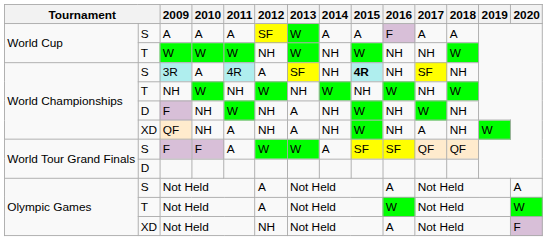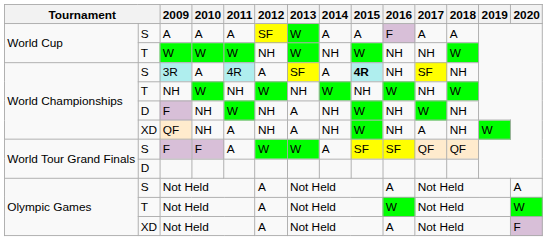 <table class="wikitable" style="text-align::center; font-size: small;">
 <tr>
 <th colspan="2">Tournament</th>
 <th>2009</th>
 <th>2010</th>
 <th>2011</th>
 <th>2012</th>
 <th>2013</th>
 <th>2014</th>
 <th>2015</th>
 <th>2016</th>
 <th>2017</th>
 <th>2018</th>
 <th>2019</th>
 <th>2020</th>
 </tr>
 <tr>
 <td rowspan="2">World Cup</td>
 <td>S</td>
 <td>A</td>
 <td>A</td>
 <td>A</td>
 <td style="background:yellow;">SF</td>
 <td style="background:lime;">W</td>
 <td>A</td>
 <td>A</td>
 <td style="background:thistle;">F</td>
 <td>A</td>
 <td>A</td>
 </tr>
 <tr>
 <td>T</td>
 <td style="background:lime;">W</td>
 <td style="background:lime;">W</td>
 <td style="background:lime;">W</td>
 <td>NH</td>
 <td style="background:lime;">W</td>
 <td>NH</td>
 <td style="background:lime;">W</td>
 <td>NH</td>
 <td>NH</td>
 <td style="background:lime;">W</td>
 </tr>
 <tr>
 <td rowspan="4">World Championships</td>
 <td>S</td>
 <td style="background:#afeeee;">3R</td>
 <td>A</td>
 <td style="background:#afeeee;">4R</td>
 <td>A</td>
 <td style="background:yellow;">SF</td>
-<td>NH</td>
+<td>A</td>
 <td style="background:#afeeee;"><strong>4R</strong></td>
 <td>NH</td>
 <td style="background:yellow;">SF</td>
 <td>NH</td>
 </tr>
 <tr>
 <td>T</td>
 <td>NH</td>
 <td style="background:lime;">W</td>
 <td>NH</td>
 <td style="background:lime;">W</td>
 <td>NH</td>
 <td style="background:lime;">W</td>
 <td>NH</td>
 <td style="background:lime;">W</td>
 <td>NH</td>
 <td style="background:lime;">W</td>
 </tr>
 <tr>
 <td>D</td>
 <td style="background:thistle;">F</td>
 <td>NH</td>
 <td style="background:lime;">W</td>
 <td>NH</td>
 <td>A</td>
 <td>NH</td>
 <td style="background:lime;">W</td>
 <td>NH</td>
 <td style="background:lime;">W</td>
 <td>NH</td>
 </tr>
 <tr>
 <td>XD</td>
 <td style="background:#ffebcd;">QF</td>
 <td>NH</td>
 <td>A</td>
 <td>NH</td>
 <td>A</td>
 <td>NH</td>
 <td style="background:lime;">W</td>
 <td>NH</td>
 <td>A</td>
 <td>NH</td>
 <td style="background:lime;">W</td>
 </tr>
 <tr>
 <td rowspan="2">World Tour Grand Finals</td>
 <td>S</td>
 <td style="background:thistle;">F</td>
 <td style="background:thistle;">F</td>
 <td>A</td>
 <td style="background:lime;">W</td>
 <td style="background:lime;">W</td>
 <td>A</td>
 <td style="background:yellow;">SF</td>
 <td style="background:yellow;">SF</td>
 <td style="background:#ffebcd;">QF</td>
 <td style="background:#ffebcd;">QF</td>
 </tr>
 <tr>
 <td>D</td>
 <td></td>
 <td></td>
 <td></td>
 <td></td>
 <td></td>
 <td></td>
 <td></td>
 <td></td>
 <td></td>
 <td></td>
 </tr>
 <tr>
 <td rowspan="3">Olympic Games</td>
 <td>S</td>
 <td colspan="3">Not Held</td>
 <td>A</td>
 <td colspan="3">Not Held</td>
 <td>A</td>
 <td colspan="3">Not Held</td>
 <td>A</td>
 </tr>
 <tr>
 <td>T</td>
 <td colspan="3">Not Held</td>
 <td>A</td>
 <td colspan="3">Not Held</td>
 <td style="background:lime;">W</td>
 <td colspan="3">Not Held</td>
 <td style="background:lime;">W</td>
 </tr>
 <tr>
 <td>XD</td>
 <td colspan="3">Not Held</td>
-<td>NH</td>
+<td>A</td>
 <td colspan="3">Not Held</td>
 <td>A</td>
 <td colspan="3">Not Held</td>
 <td style="background:thistle;">F</td>
 </tr>
 </table>
